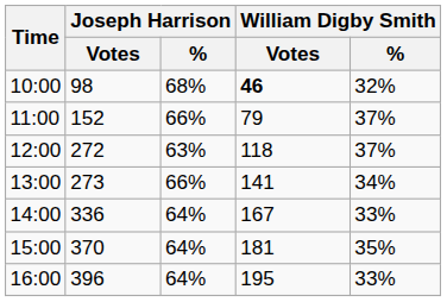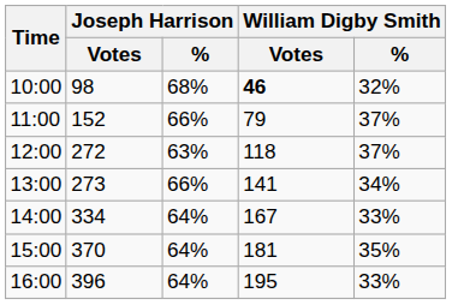 <table class="wikitable">
 <tr>
 <th rowspan="2">Time</th>
 <th colspan="2">Joseph Harrison</th>
 <th colspan="2">William Digby Smith</th>
 </tr>
 <tr>
 <th>Votes</th>
 <th>%</th>
 <th>Votes</th>
 <th>%</th>
 </tr>
 <tr>
 <td>10:00</td>
 <td>98</td>
 <td>68%</td>
 <td><strong>46</strong></td>
 <td>32%</td>
 </tr>
 <tr>
 <td>11:00</td>
 <td>152</td>
 <td>66%</td>
 <td>79</td>
 <td>37%</td>
 </tr>
 <tr>
 <td>12:00</td>
 <td>272</td>
 <td>63%</td>
 <td>118</td>
 <td>37%</td>
 </tr>
 <tr>
 <td>13:00</td>
 <td>273</td>
 <td>66%</td>
 <td>141</td>
 <td>34%</td>
 </tr>
 <tr>
 <td>14:00</td>
-<td>336</td>
+<td>334</td>
 <td>64%</td>
 <td>167</td>
 <td>33%</td>
 </tr>
 <tr>
 <td>15:00</td>
 <td>370</td>
 <td>64%</td>
 <td>181</td>
 <td>35%</td>
 </tr>
 <tr>
 <td>16:00</td>
 <td>396</td>
 <td>64%</td>
 <td>195</td>
 <td>33%</td>
 </tr>
 <tr>
 </tr>
 </table>
